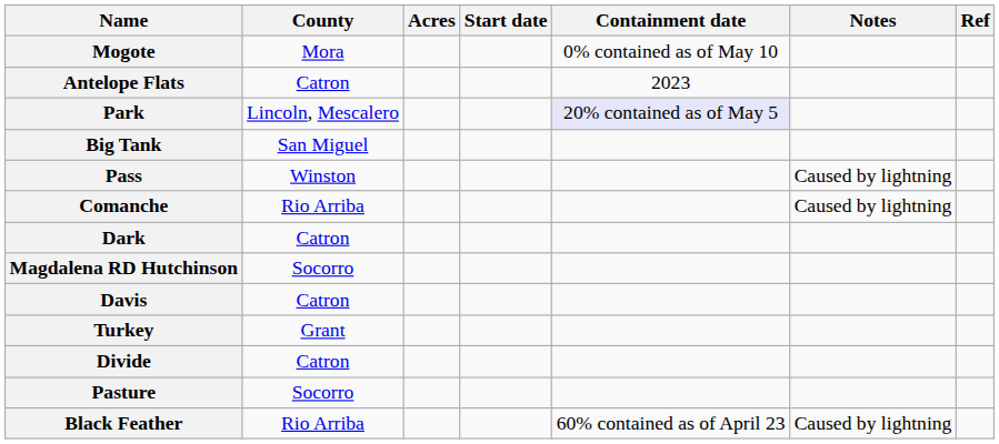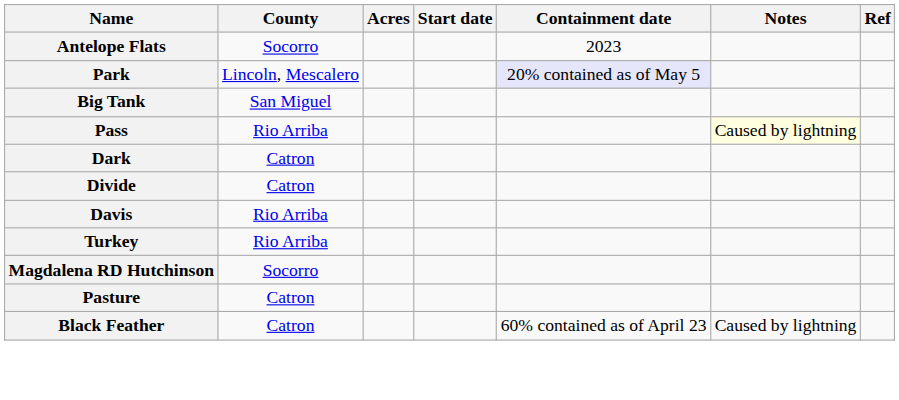 <table class="wikitable sortable plainrowheaders mw-collapsible" style="text-align:center;">
 <tr>
 <th scope="col">Name</th>
 <th scope="col">County </th>
 <th scope="col">Acres</th>
 <th scope="col">Start date</th>
 <th scope="col">Containment date</th>
 <th scope="col">Notes</th>
 <th scope="col" class="unsortable">Ref</th>
 </tr>
 <tr>
-<th scope="row">Mogote</th>
-<td><a href='#'>Mora</a></td>
-<td></td>
-<td></td>
-<td>0% contained as of May 10</td>
-<td></td>
-<td></td>
-</tr>
-<tr>
 <th scope="row">Antelope Flats</th>
-<td><a href='#'>Catron</a></td>
+<td><a href='#'>Socorro</a></td>
 <td></td>
 <td></td>
 <td>2023</td>
 <td></td>
 <td></td>
 </tr>
 <tr>
 <th scope="row">Park</th>
 <td><a href='#'>Lincoln</a>, <a href='#'>Mescalero</a></td>
 <td></td>
 <td></td>
 <td style="background: lavender;">20% contained as of May 5</td>
 <td></td>
 <td></td>
 </tr>
 <tr>
 <th scope="row">Big Tank</th>
 <td><a href='#'>San Miguel</a></td>
 <td></td>
 <td></td>
 <td></td>
 <td></td>
 <td></td>
 </tr>
 <tr>
 <th scope="row">Pass</th>
-<td><a href='#'>Winston</a></td>
-<td></td>
-<td></td>
-<td></td>
-<td>Caused by lightning</td>
-<td></td>
-</tr>
-<tr>
-<th scope="row">Comanche</th>
 <td><a href='#'>Rio Arriba</a></td>
 <td></td>
 <td></td>
 <td></td>
-<td>Caused by lightning</td>
+<td style="background: lightyellow;">Caused by lightning</td>
 <td></td>
 </tr>
 <tr>
 <th scope="row">Dark</th>
 <td><a href='#'>Catron</a></td>
+<td></td>
+<td></td>
+<td></td>
+<td></td>
+<td></td>
+</tr>
+<tr>
+<th scope="row">Divide</th>
+<td><a href='#'>Catron</a></td>
+<td></td>
+<td></td>
+<td></td>
+<td></td>
+<td></td>
+</tr>
+<tr>
+<th scope="row">Davis</th>
+<td><a href='#'>Rio Arriba</a></td>
+<td></td>
+<td></td>
+<td></td>
+<td></td>
+<td></td>
+</tr>
+<tr>
+<th scope="row">Turkey</th>
+<td><a href='#'>Rio Arriba</a></td>
 <td></td>
 <td></td>
 <td></td>
 <td></td>
 <td></td>
 </tr>
 <tr>
 <th scope="row">Magdalena RD Hutchinson</th>
 <td><a href='#'>Socorro</a></td>
 <td></td>
 <td></td>
 <td></td>
 <td></td>
 <td></td>
 </tr>
 <tr>
-<th scope="row">Davis</th>
+<th scope="row">Pasture</th>
 <td><a href='#'>Catron</a></td>
 <td></td>
 <td></td>
 <td></td>
 <td></td>
 <td></td>
 </tr>
 <tr>
-<th scope="row">Turkey</th>
-<td><a href='#'>Grant</a></td>
-<td></td>
-<td></td>
-<td></td>
-<td></td>
-<td></td>
-</tr>
-<tr>
-<th scope="row">Divide</th>
+<th scope="row">Black Feather</th>
 <td><a href='#'>Catron</a></td>
-<td></td>
-<td></td>
-<td></td>
-<td></td>
-<td></td>
-</tr>
-<tr>
-<th scope="row">Pasture</th>
-<td><a href='#'>Socorro</a></td>
-<td></td>
-<td></td>
-<td></td>
-<td></td>
-<td></td>
-</tr>
-<tr>
-<th scope="row">Black Feather</th>
-<td><a href='#'>Rio Arriba</a></td>
 <td></td>
 <td></td>
 <td>60% contained as of April 23</td>
 <td>Caused by lightning</td>
 <td></td>
 </tr>
 </table>
